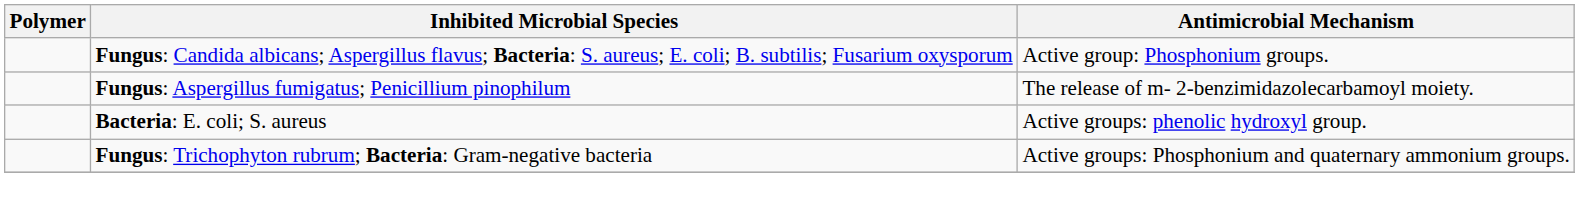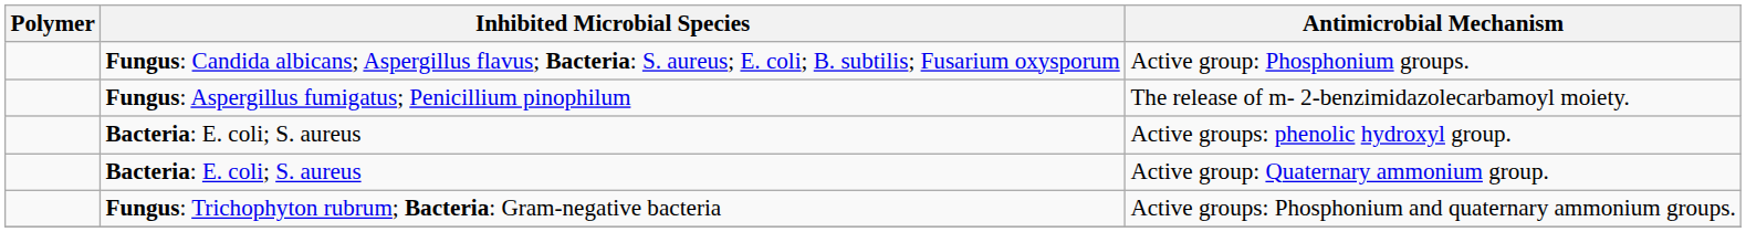 <table class="wikitable" style= text aligned center>
 <tr>
 <th>Polymer</th>
 <th>Inhibited Microbial Species</th>
 <th>Antimicrobial Mechanism</th>
 </tr>
 <tr>
 <td></td>
 <td><strong>Fungus</strong>:  <a href='#'>Candida albicans</a>; <a href='#'>Aspergillus flavus</a>;      <strong>Bacteria</strong>: <a href='#'>S. aureus</a>; <a href='#'>E. coli</a>; <a href='#'>B. subtilis</a>; <a href='#'>Fusarium oxysporum</a></td>
 <td>Active group: <a href='#'>Phosphonium</a> groups.</td>
 </tr>
 <tr>
 <td></td>
 <td><strong>Fungus</strong>: <a href='#'>Aspergillus fumigatus</a>; <a href='#'>Penicillium pinophilum</a></td>
 <td>The release of m- 2-benzimidazolecarbamoyl moiety.</td>
 </tr>
 <tr>
 <td></td>
 <td><strong>Bacteria</strong>: E. coli; S. aureus</td>
 <td>Active groups: <a href='#'>phenolic</a> <a href='#'>hydroxyl</a> group.</td>
 </tr>
 <tr>
 <td></td>
+<td><strong>Bacteria</strong>: <a href='#'>E. coli</a>; <a href='#'>S. aureus</a></td>
+<td>Active group: <a href='#'>Quaternary ammonium</a> group.</td>
+</tr>
+<tr>
+<td></td>
 <td><strong>Fungus</strong>:  <a href='#'>Trichophyton rubrum</a>; <strong>Bacteria</strong>: Gram-negative bacteria</td>
 <td>Active groups: Phosphonium and quaternary ammonium groups.</td>
 </tr>
 <tr>
 </tr>
 </table>
